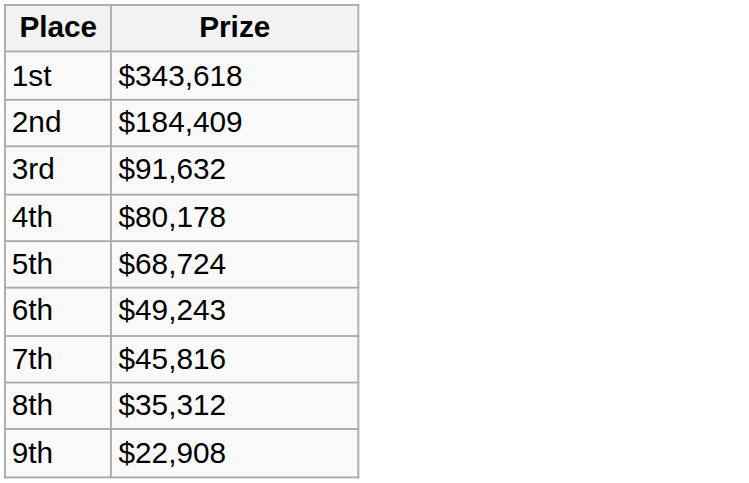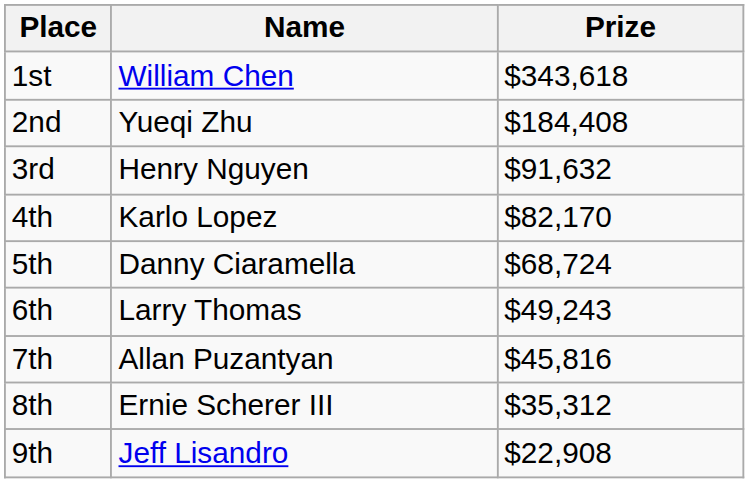 <table class="wikitable">
 <tr>
 <th width="50">Place</th>
+<th width="200">Name</th>
 <th width="125">Prize</th>
 </tr>
 <tr>
 <td>1st</td>
+<td><a href='#'>William Chen</a></td>
 <td>$343,618</td>
 </tr>
 <tr>
 <td>2nd</td>
-<td>$184,409</td>
+<td>Yueqi Zhu</td>
+<td>$184,408</td>
 </tr>
 <tr>
 <td>3rd</td>
+<td>Henry Nguyen</td>
 <td>$91,632</td>
 </tr>
 <tr>
 <td>4th</td>
-<td>$80,178</td>
+<td>Karlo Lopez</td>
+<td>$82,170</td>
 </tr>
 <tr>
 <td>5th</td>
+<td>Danny Ciaramella</td>
 <td>$68,724</td>
 </tr>
 <tr>
 <td>6th</td>
+<td>Larry Thomas</td>
 <td>$49,243</td>
 </tr>
 <tr>
 <td>7th</td>
+<td>Allan Puzantyan</td>
 <td>$45,816</td>
 </tr>
 <tr>
 <td>8th</td>
+<td>Ernie Scherer III</td>
 <td>$35,312</td>
 </tr>
 <tr>
 <td>9th</td>
+<td><a href='#'>Jeff Lisandro</a></td>
 <td>$22,908</td>
 </tr>
 </table>
